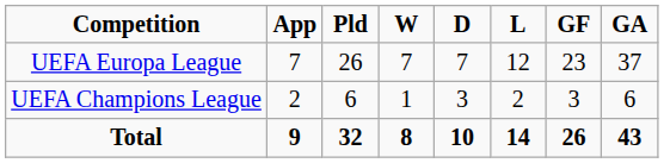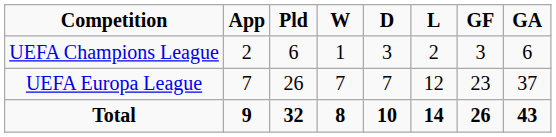 <table class="wikitable" style="text-align:center;">
 <tr>
 <td align="center"><strong>Competition</strong></td>
 <td width="30"><strong>App</strong></td>
 <td width="30"><strong>Pld</strong></td>
 <td width="30"><strong>W</strong></td>
 <td width="30"><strong>D</strong></td>
 <td width="30"><strong>L</strong></td>
 <td width="30"><strong>GF</strong></td>
 <td width="30"><strong>GA</strong></td>
 </tr>
 <tr>
+<td><a href='#'>UEFA Champions League</a></td>
+<td>2</td>
+<td>6</td>
+<td>1</td>
+<td>3</td>
+<td>2</td>
+<td>3</td>
+<td>6</td>
+</tr>
+<tr>
 <td><a href='#'>UEFA Europa League</a></td>
 <td>7</td>
 <td>26</td>
 <td>7</td>
 <td>7</td>
 <td>12</td>
 <td>23</td>
 <td>37</td>
-</tr>
-<tr>
-<td><a href='#'>UEFA Champions League</a></td>
-<td>2</td>
-<td>6</td>
-<td>1</td>
-<td>3</td>
-<td>2</td>
-<td>3</td>
-<td>6</td>
 </tr>
 <tr>
 <td><strong>Total</strong></td>
 <td><strong>9</strong></td>
 <td><strong>32</strong></td>
 <td><strong>8</strong></td>
 <td><strong>10</strong></td>
 <td><strong>14</strong></td>
 <td><strong>26</strong></td>
 <td><strong>43</strong></td>
 </tr>
 </table>
